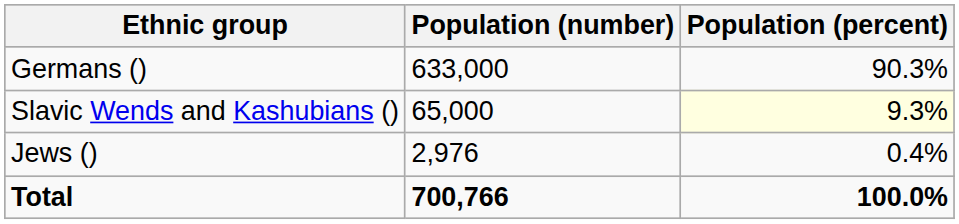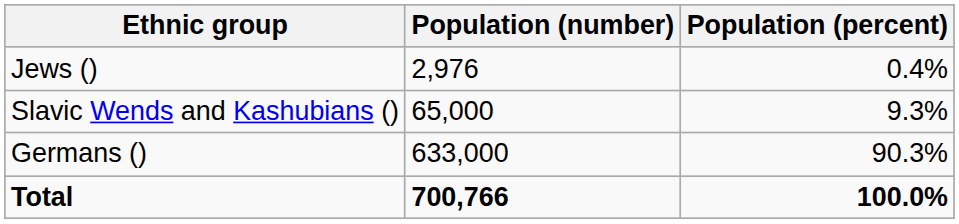 <table class="wikitable">
 <tr>
 <th>Ethnic group</th>
 <th>Population (number)</th>
 <th>Population (percent)</th>
 </tr>
 <tr>
-<td>Germans ()</td>
-<td>633,000</td>
-<td style="text-align: right;">90.3%</td>
+<td>Jews ()</td>
+<td>2,976</td>
+<td style="text-align: right;">0.4%</td>
 </tr>
 <tr>
 <td>Slavic <a href='#'>Wends</a> and <a href='#'>Kashubians</a> ()</td>
 <td>65,000</td>
-<td style="background: lightyellow; text-align: right;">9.3%</td>
+<td style="text-align: right;">9.3%</td>
 </tr>
 <tr>
-<td>Jews ()</td>
-<td>2,976</td>
-<td style="text-align: right;">0.4%</td>
+<td>Germans ()</td>
+<td>633,000</td>
+<td style="text-align: right;">90.3%</td>
 </tr>
 <tr>
 <td><strong>Total</strong></td>
 <td><strong>700,766</strong></td>
 <td style="text-align: right;"><strong>100.0%</strong></td>
 </tr>
 </table>
